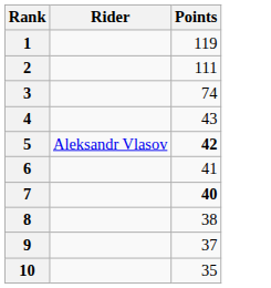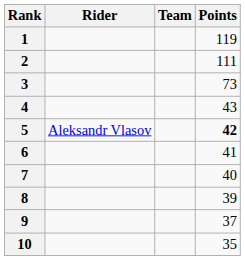 <table class="wikitable" margin-bottom:0;">
 <tr>
 <th scope="col">Rank</th>
 <th scope="col">Rider</th>
+<th scope="col">Team</th>
 <th scope="col">Points</th>
 </tr>
 <tr>
 <th scope="row">1</th>
 <td> </td>
+<td></td>
 <td align="right">119</td>
 </tr>
 <tr>
 <th scope="row">2</th>
 <td> </td>
+<td></td>
 <td align="right">111</td>
 </tr>
 <tr>
 <th scope="row">3</th>
 <td></td>
-<td align="right">74</td>
+<td></td>
+<td align="right">73</td>
 </tr>
 <tr>
 <th scope="row">4</th>
+<td></td>
 <td></td>
 <td align="right">43</td>
 </tr>
 <tr>
 <th scope="row">5</th>
 <td> <a href='#'>Aleksandr Vlasov</a></td>
+<td></td>
 <td align="right"><strong>42</strong></td>
 </tr>
 <tr>
 <th scope="row">6</th>
+<td></td>
 <td></td>
 <td align="right">41</td>
 </tr>
 <tr>
 <th scope="row">7</th>
 <td></td>
-<td align="right"><strong>40</strong></td>
+<td></td>
+<td align="right">40</td>
 </tr>
 <tr>
 <th scope="row">8</th>
 <td> </td>
-<td align="right">38</td>
+<td></td>
+<td align="right">39</td>
 </tr>
 <tr>
 <th scope="row">9</th>
+<td></td>
 <td></td>
 <td align="right">37</td>
 </tr>
 <tr>
 <th scope="row">10</th>
 <td></td>
+<td></td>
 <td align="right">35</td>
 </tr>
 </table>
